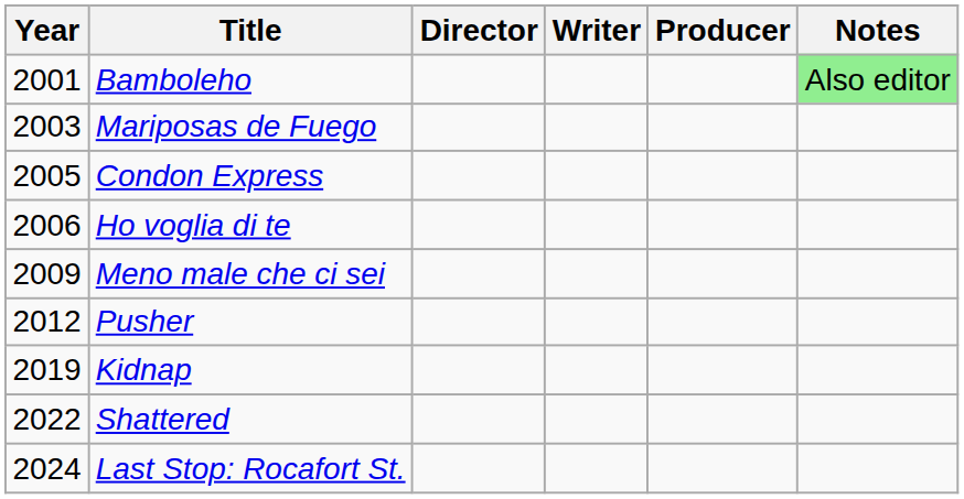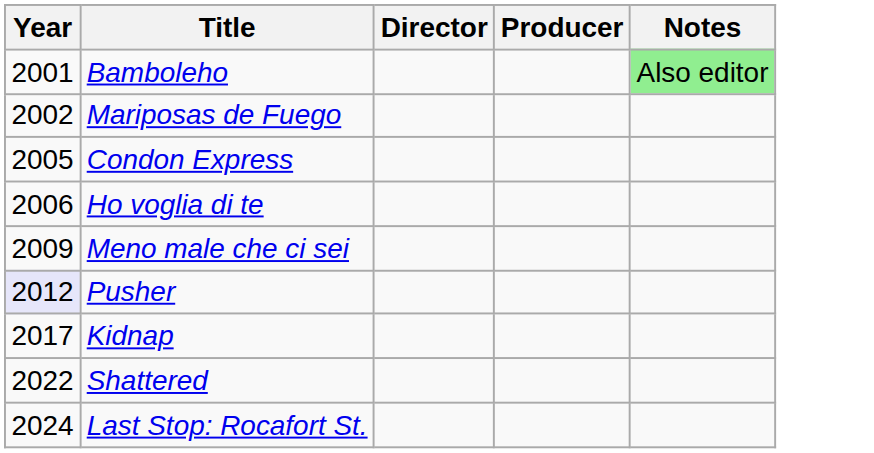 <table class="wikitable sortable" style="font-size: 90%;">
 <tr>
 <th>Year</th>
 <th>Title</th>
 <th>Director</th>
-<th>Writer</th>
 <th>Producer</th>
 <th>Notes</th>
 </tr>
 <tr>
 <td>2001</td>
 <td><em><a href='#'>Bamboleho</a></em></td>
 <td></td>
 <td></td>
-<td></td>
 <td style="background: lightgreen;">Also editor</td>
 </tr>
 <tr>
-<td>2003</td>
+<td>2002</td>
 <td><em><a href='#'>Mariposas de Fuego</a></em></td>
-<td></td>
 <td></td>
 <td></td>
 <td></td>
 </tr>
 <tr>
 <td>2005</td>
 <td><em><a href='#'>Condon Express</a></em></td>
 <td></td>
 <td></td>
 <td></td>
-<td></td>
 </tr>
 <tr>
 <td>2006</td>
 <td><em><a href='#'>Ho voglia di te</a></em></td>
-<td></td>
 <td></td>
 <td></td>
 <td></td>
 </tr>
 <tr>
 <td>2009</td>
 <td><em><a href='#'>Meno male che ci sei</a></em></td>
 <td></td>
 <td></td>
 <td></td>
-<td></td>
 </tr>
 <tr>
-<td>2012</td>
+<td style="background: lavender;">2012</td>
 <td><em><a href='#'>Pusher</a></em></td>
-<td></td>
 <td></td>
 <td></td>
 <td></td>
 </tr>
 <tr>
-<td>2019</td>
+<td>2017</td>
 <td><em><a href='#'>Kidnap</a></em></td>
-<td></td>
 <td></td>
 <td></td>
 <td></td>
 </tr>
 <tr>
 <td>2022</td>
 <td><em><a href='#'>Shattered</a></em></td>
 <td></td>
 <td></td>
 <td></td>
-<td></td>
 </tr>
 <tr>
 <td>2024</td>
 <td><em><a href='#'>Last Stop: Rocafort St.</a></em></td>
 <td></td>
 <td></td>
-<td></td>
 <td align = "center"></td>
 </tr>
 </table>
